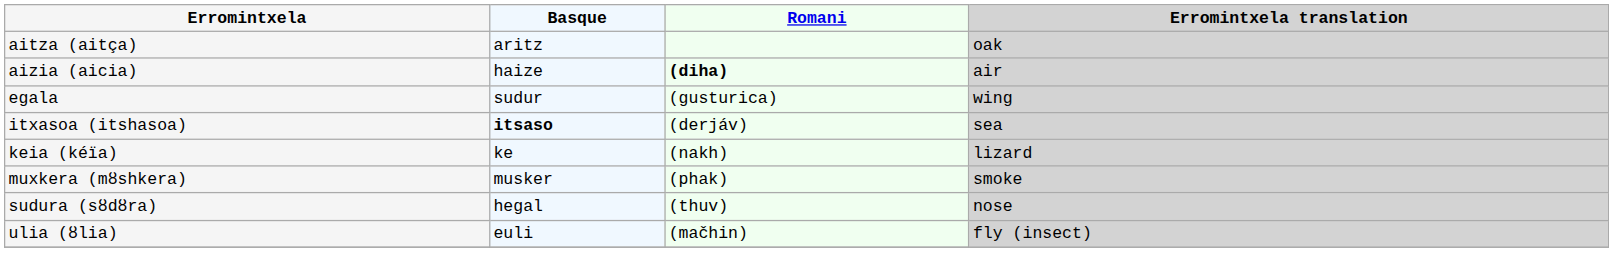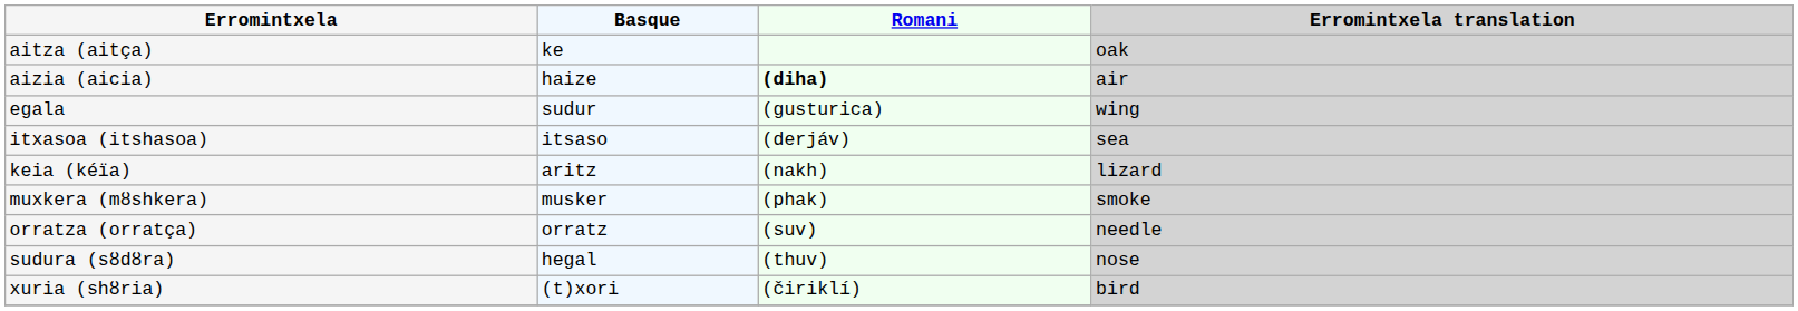 <table class="wikitable" style="width:100%; font-size: 100%">
 <tr>
 <th style="background-color: whitesmoke"><strong>Erromintxela</strong></th>
 <th style="background-color: aliceblue"><strong>Basque</strong></th>
 <th style="background-color: honeydew"><strong><a href='#'>Romani</a></strong></th>
 <th style="background-color: lightgrey"><strong>Erromintxela translation</strong></th>
 </tr>
 <tr>
 <td style="background-color: whitesmoke">aitza (aitça)</td>
-<td style="background-color: aliceblue">aritz</td>
+<td style="background-color: aliceblue">ke</td>
 <td style="background-color: honeydew"></td>
 <td style="background-color: lightgrey">oak</td>
 </tr>
 <tr>
 <td style="background-color: whitesmoke">aizia (aicia)</td>
 <td style="background-color: aliceblue">haize</td>
 <td style="background-color: honeydew"><strong>(diha)</strong></td>
 <td style="background-color: lightgrey">air</td>
 </tr>
 <tr>
 <td style="background-color: whitesmoke">egala</td>
 <td style="background-color: aliceblue">sudur</td>
 <td style="background-color: honeydew">(gusturica)</td>
 <td style="background-color: lightgrey">wing</td>
 </tr>
 <tr>
 <td style="background-color: whitesmoke">itxasoa (itshasoa)</td>
-<td style="background-color: aliceblue"><strong>itsaso</strong></td>
+<td style="background-color: aliceblue">itsaso</td>
 <td style="background-color: honeydew">(derjáv)</td>
 <td style="background-color: lightgrey">sea</td>
 </tr>
 <tr>
 <td style="background-color: whitesmoke">keia (kéïa)</td>
-<td style="background-color: aliceblue">ke</td>
+<td style="background-color: aliceblue">aritz</td>
 <td style="background-color: honeydew">(nakh)</td>
 <td style="background-color: lightgrey">lizard</td>
 </tr>
 <tr>
 <td style="background-color: whitesmoke">muxkera (mȣshkera)</td>
 <td style="background-color: aliceblue">musker</td>
 <td style="background-color: honeydew">(phak)</td>
 <td style="background-color: lightgrey">smoke</td>
 </tr>
 <tr>
+<td style="background-color: whitesmoke">orratza (orratça)</td>
+<td style="background-color: aliceblue">orratz</td>
+<td style="background-color: honeydew">(suv)</td>
+<td style="background-color: lightgrey">needle</td>
+</tr>
+<tr>
 <td style="background-color: whitesmoke">sudura (sȣdȣra)</td>
 <td style="background-color: aliceblue">hegal</td>
 <td style="background-color: honeydew">(thuv)</td>
 <td style="background-color: lightgrey">nose</td>
 </tr>
 <tr>
-<td style="background-color: whitesmoke">ulia (ȣlia)</td>
-<td style="background-color: aliceblue">euli</td>
-<td style="background-color: honeydew">(mačhin)</td>
-<td style="background-color: lightgrey">fly (insect)</td>
+<td style="background-color: whitesmoke">xuria (shȣria)</td>
+<td style="background-color: aliceblue">(t)xori</td>
+<td style="background-color: honeydew">(čiriklí)</td>
+<td style="background-color: lightgrey">bird</td>
 </tr>
 <tr>
 </tr>
 </table>
